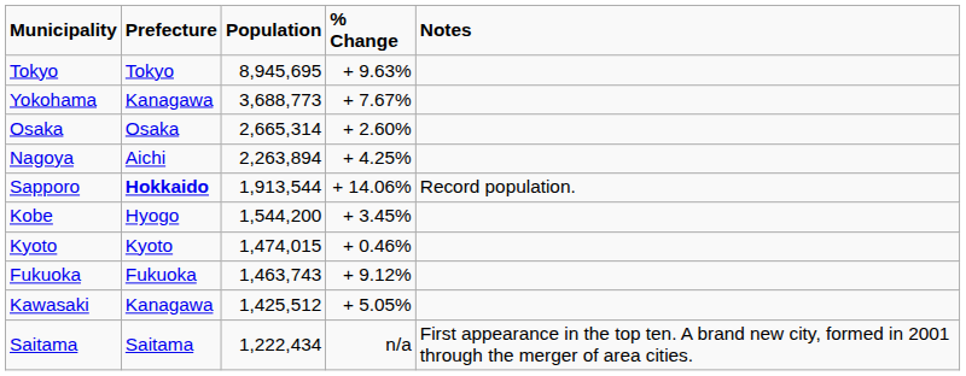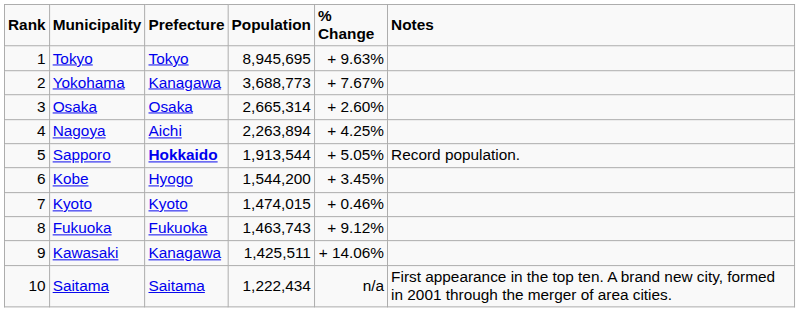 <table class="wikitable" style="text-align:right; margin-right:60px">
 <tr>
+<td align=left><strong>Rank</strong></td>
 <td align=left><strong>Municipality</strong></td>
 <td align=left><strong>Prefecture</strong></td>
 <td align=left><strong>Population</strong></td>
 <td align=left><strong>% Change</strong></td>
 <td align=left><strong>Notes</strong></td>
 </tr>
 <tr>
+<td>1</td>
 <td align=left><a href='#'>Tokyo</a></td>
 <td align=left><a href='#'>Tokyo</a></td>
 <td>8,945,695</td>
 <td>+ 9.63%</td>
 <td align=left></td>
 </tr>
 <tr>
+<td>2</td>
 <td align=left><a href='#'>Yokohama</a></td>
 <td align=left><a href='#'>Kanagawa</a></td>
 <td>3,688,773</td>
 <td>+ 7.67%</td>
 <td align=left></td>
 </tr>
 <tr>
+<td>3</td>
 <td align=left><a href='#'>Osaka</a></td>
 <td align=left><a href='#'>Osaka</a></td>
 <td>2,665,314</td>
 <td>+ 2.60%</td>
 <td></td>
 </tr>
 <tr>
+<td>4</td>
 <td align=left><a href='#'>Nagoya</a></td>
 <td align=left><a href='#'>Aichi</a></td>
 <td>2,263,894</td>
 <td>+ 4.25%</td>
 <td align=left></td>
 </tr>
 <tr>
+<td>5</td>
 <td align=left><a href='#'>Sapporo</a></td>
 <td align=left><strong><a href='#'>Hokkaido</a></strong></td>
 <td>1,913,544</td>
-<td>+ 14.06%</td>
+<td>+ 5.05%</td>
 <td align=left>Record population.</td>
 </tr>
 <tr>
+<td>6</td>
 <td align=left><a href='#'>Kobe</a></td>
 <td align=left><a href='#'>Hyogo</a></td>
 <td>1,544,200</td>
 <td>+ 3.45%</td>
 <td align=left></td>
 </tr>
 <tr>
+<td>7</td>
 <td align=left><a href='#'>Kyoto</a></td>
 <td align=left><a href='#'>Kyoto</a></td>
 <td>1,474,015</td>
 <td>+ 0.46%</td>
 <td></td>
 </tr>
 <tr>
+<td>8</td>
 <td align=left><a href='#'>Fukuoka</a></td>
 <td align=left><a href='#'>Fukuoka</a></td>
 <td>1,463,743</td>
 <td>+ 9.12%</td>
 <td></td>
 </tr>
 <tr>
+<td>9</td>
 <td align=left><a href='#'>Kawasaki</a></td>
 <td align=left><a href='#'>Kanagawa</a></td>
-<td>1,425,512</td>
-<td>+ 5.05%</td>
+<td>1,425,511</td>
+<td>+ 14.06%</td>
 <td align=left></td>
 </tr>
 <tr>
+<td>10</td>
 <td align=left><a href='#'>Saitama</a></td>
 <td align=left><a href='#'>Saitama</a></td>
 <td>1,222,434</td>
 <td>n/a</td>
 <td align=left>First appearance in the top ten. A brand new city, formed in 2001 through the merger of area cities.</td>
 </tr>
 </table>
